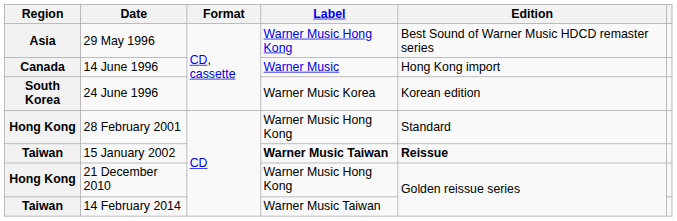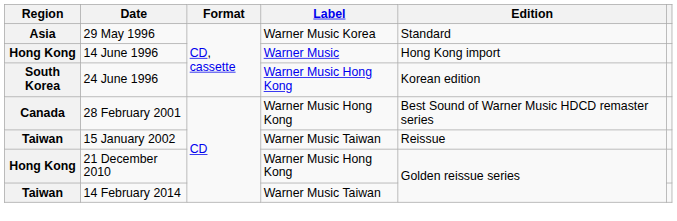 <table class="wikitable plainrowheaders">
 <tr>
 <th scope="col">Region</th>
 <th scope="col">Date</th>
 <th scope="col">Format</th>
 <th scope="col"><a href='#'>Label</a></th>
 <th scope="col">Edition</th>
 <th scope="col"></th>
 </tr>
 <tr>
 <th scope="row">Asia</th>
 <td>29 May 1996</td>
 <td rowspan="3"><a href='#'>CD</a>, <a href='#'>cassette</a></td>
-<td><a href='#'>Warner Music Hong Kong</a></td>
-<td>Best Sound of Warner Music HDCD remaster series</td>
+<td>Warner Music Korea</td>
+<td>Standard</td>
 <td align="center"></td>
 </tr>
 <tr>
-<th scope="row">Canada</th>
+<th scope="row">Hong Kong</th>
 <td>14 June 1996</td>
 <td><a href='#'>Warner Music</a></td>
 <td>Hong Kong import</td>
 <td align="center"></td>
 </tr>
 <tr>
 <th scope="row">South Korea</th>
 <td>24 June 1996</td>
-<td>Warner Music Korea</td>
+<td><a href='#'>Warner Music Hong Kong</a></td>
 <td>Korean edition</td>
 <td align="center"></td>
 </tr>
 <tr>
-<th scope="row">Hong Kong</th>
+<th scope="row">Canada</th>
 <td>28 February 2001</td>
 <td rowspan="4"><a href='#'>CD</a></td>
 <td>Warner Music Hong Kong</td>
-<td>Standard</td>
+<td>Best Sound of Warner Music HDCD remaster series</td>
 <td align="center"></td>
 </tr>
 <tr>
 <th scope="row">Taiwan</th>
 <td>15 January 2002</td>
-<td><strong>Warner Music Taiwan</strong></td>
-<td><strong>Reissue</strong></td>
+<td>Warner Music Taiwan</td>
+<td>Reissue</td>
 <td align="center"></td>
 </tr>
 <tr>
 <th scope="row">Hong Kong</th>
 <td>21 December 2010</td>
 <td>Warner Music Hong Kong</td>
 <td rowspan="2">Golden reissue series</td>
 <td align="center"></td>
 </tr>
 <tr>
 <th scope="row">Taiwan</th>
 <td>14 February 2014</td>
 <td>Warner Music Taiwan</td>
 <td align="center"></td>
 </tr>
 </table>
